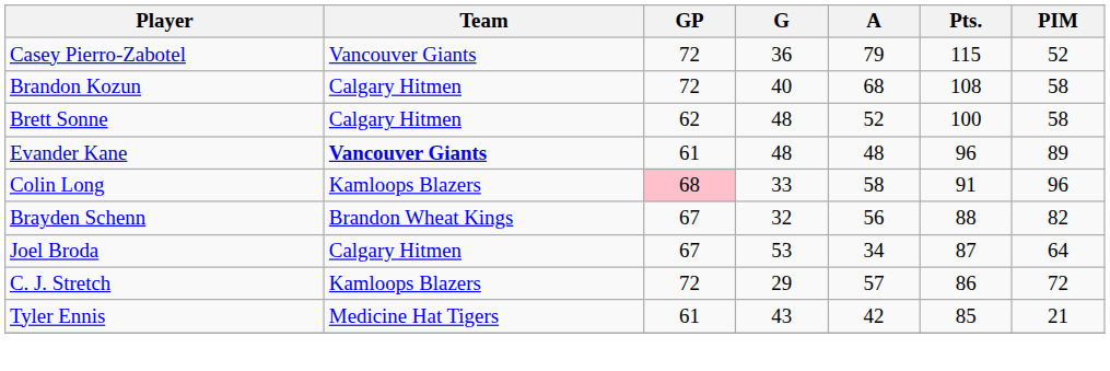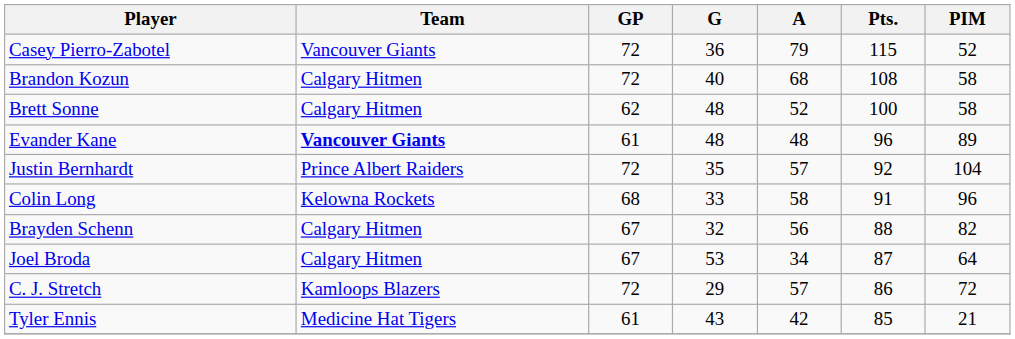 <table class="wikitable sortable" style="text-align: center">
 <tr>
 <td class="unsortable" align=center bgcolor=#F2F2F2 style="width: 15em"><strong>Player</strong></td>
 <th style="width: 15em">Team</th>
 <th style="width:  4em">GP</th>
 <th style="width:  4em">G</th>
 <th style="width:  4em">A</th>
 <th style="width:  4em">Pts.</th>
 <th style="width:  4em">PIM</th>
 </tr>
 <tr>
 <td align=left><a href='#'>Casey Pierro-Zabotel</a></td>
 <td align=left><a href='#'>Vancouver Giants</a></td>
 <td> 72</td>
 <td> 36</td>
 <td> 79</td>
 <td> 115</td>
 <td> 52</td>
 </tr>
 <tr>
 <td align=left><a href='#'>Brandon Kozun</a></td>
 <td align=left><a href='#'>Calgary Hitmen</a></td>
 <td> 72</td>
 <td> 40</td>
 <td> 68</td>
 <td> 108</td>
 <td> 58</td>
 </tr>
 <tr>
 <td align=left><a href='#'>Brett Sonne</a></td>
 <td align=left><a href='#'>Calgary Hitmen</a></td>
 <td> 62</td>
 <td> 48</td>
 <td> 52</td>
 <td> 100</td>
 <td> 58</td>
 </tr>
 <tr>
 <td align=left><a href='#'>Evander Kane</a></td>
 <td align=left><strong><a href='#'>Vancouver Giants</a></strong></td>
 <td> 61</td>
 <td> 48</td>
 <td> 48</td>
 <td> 96</td>
 <td> 89</td>
 </tr>
 <tr>
+<td align=left><a href='#'>Justin Bernhardt</a></td>
+<td align=left><a href='#'>Prince Albert Raiders</a></td>
+<td> 72</td>
+<td> 35</td>
+<td> 57</td>
+<td> 92</td>
+<td> 104</td>
+</tr>
+<tr>
 <td align=left><a href='#'>Colin Long</a></td>
-<td align=left><a href='#'>Kamloops Blazers</a></td>
-<td style="background: pink;"> 68</td>
+<td align=left><a href='#'>Kelowna Rockets</a></td>
+<td> 68</td>
 <td> 33</td>
 <td> 58</td>
 <td> 91</td>
 <td> 96</td>
 </tr>
 <tr>
 <td align=left><a href='#'>Brayden Schenn</a></td>
-<td align=left><a href='#'>Brandon Wheat Kings</a></td>
+<td align=left><a href='#'>Calgary Hitmen</a></td>
 <td> 67</td>
 <td> 32</td>
 <td> 56</td>
 <td> 88</td>
 <td> 82</td>
 </tr>
 <tr>
 <td align=left><a href='#'>Joel Broda</a></td>
 <td align=left><a href='#'>Calgary Hitmen</a></td>
 <td> 67</td>
 <td> 53</td>
 <td> 34</td>
 <td> 87</td>
 <td> 64</td>
 </tr>
 <tr>
 <td align=left><a href='#'>C. J. Stretch</a></td>
 <td align=left><a href='#'>Kamloops Blazers</a></td>
 <td> 72</td>
 <td> 29</td>
 <td> 57</td>
 <td> 86</td>
 <td> 72</td>
 </tr>
 <tr>
 <td align=left><a href='#'>Tyler Ennis</a></td>
 <td align=left><a href='#'>Medicine Hat Tigers</a></td>
 <td> 61</td>
 <td> 43</td>
 <td> 42</td>
 <td> 85</td>
 <td> 21</td>
 </tr>
 <tr>
 </tr>
 </table>
